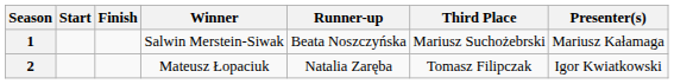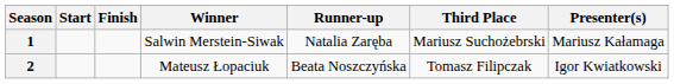 <table class="wikitable" style="text-align:center; font-size:95%">
 <tr>
 <th scope="col">Season</th>
 <th scope="col">Start</th>
 <th scope="col">Finish</th>
 <th scope="col">Winner</th>
 <th scope="col">Runner-up</th>
 <th scope="col">Third Place</th>
 <th scope="col">Presenter(s)</th>
 </tr>
 <tr>
 <th scope="row">1</th>
 <td></td>
 <td></td>
 <td>Salwin Merstein-Siwak</td>
-<td>Beata Noszczyńska</td>
+<td>Natalia Zaręba</td>
 <td>Mariusz Suchożebrski</td>
 <td>Mariusz Kałamaga</td>
 </tr>
 <tr>
 <th scope="row">2</th>
 <td></td>
 <td></td>
 <td>Mateusz Łopaciuk</td>
-<td>Natalia Zaręba</td>
+<td>Beata Noszczyńska</td>
 <td>Tomasz Filipczak</td>
 <td>Igor Kwiatkowski</td>
 </tr>
 </table>
